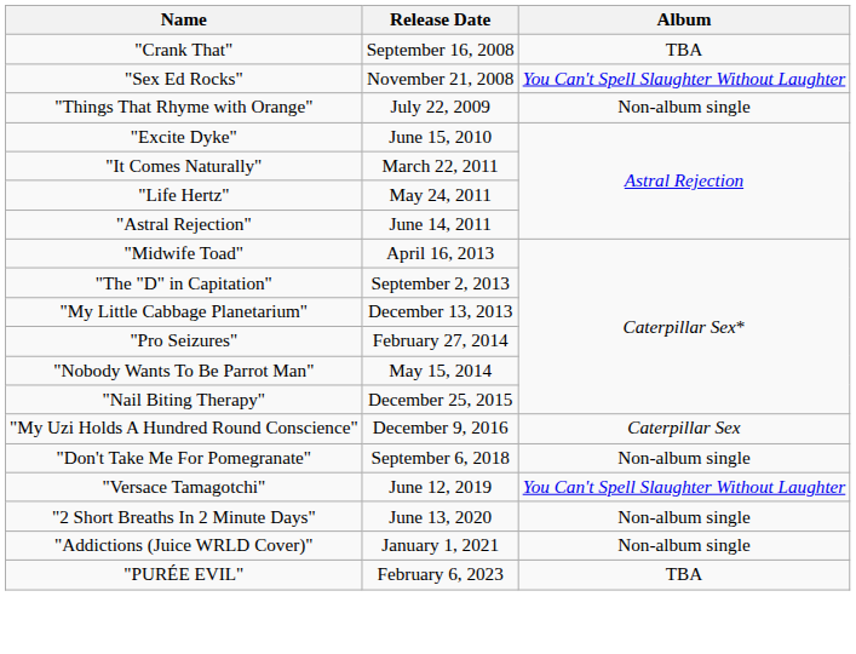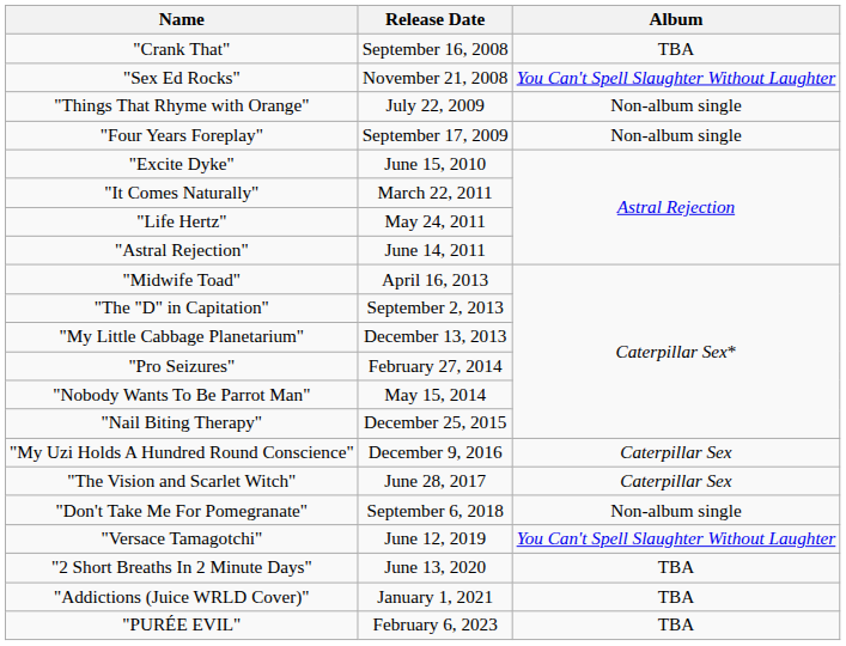 <table class="wikitable" style="text-align:center;">
 <tr>
 <th>Name</th>
 <th>Release Date</th>
 <th>Album</th>
 </tr>
 <tr>
 <td>"Crank That"</td>
 <td>September 16, 2008</td>
 <td>TBA</td>
 </tr>
 <tr>
 <td>"Sex Ed Rocks"</td>
 <td>November 21, 2008</td>
 <td><em><a href='#'>You Can't Spell Slaughter Without Laughter</a></em></td>
 </tr>
 <tr>
 <td>"Things That Rhyme with Orange"</td>
 <td>July 22, 2009</td>
+<td>Non-album single</td>
+</tr>
+<tr>
+<td>"Four Years Foreplay"</td>
+<td>September 17, 2009</td>
 <td>Non-album single</td>
 </tr>
 <tr>
 <td>"Excite Dyke"</td>
 <td>June 15, 2010</td>
 <td rowspan="4"><em><a href='#'>Astral Rejection</a></em></td>
 </tr>
 <tr>
 <td>"It Comes Naturally"</td>
 <td>March 22, 2011</td>
 </tr>
 <tr>
 <td>"Life Hertz"</td>
 <td>May 24, 2011</td>
 </tr>
 <tr>
 <td>"Astral Rejection"</td>
 <td>June 14, 2011</td>
 </tr>
 <tr>
 <td>"Midwife Toad"</td>
 <td>April 16, 2013</td>
 <td rowspan="6"><em>Caterpillar Sex</em>*</td>
 </tr>
 <tr>
 <td>"The "D" in Capitation"</td>
 <td>September 2, 2013</td>
 </tr>
 <tr>
 <td>"My Little Cabbage Planetarium"</td>
 <td>December 13, 2013</td>
 </tr>
 <tr>
 <td>"Pro Seizures"</td>
 <td>February 27, 2014</td>
 </tr>
 <tr>
 <td>"Nobody Wants To Be Parrot Man"</td>
 <td>May 15, 2014</td>
 </tr>
 <tr>
 <td>"Nail Biting Therapy"</td>
 <td>December 25, 2015</td>
 </tr>
 <tr>
 <td>"My Uzi Holds A Hundred Round Conscience"</td>
 <td>December 9, 2016</td>
 <td><em>Caterpillar Sex</em></td>
 </tr>
 <tr>
+<td>"The Vision and Scarlet Witch"</td>
+<td>June 28, 2017</td>
+<td><em>Caterpillar Sex</em></td>
+</tr>
+<tr>
 <td>"Don't Take Me For Pomegranate"</td>
 <td>September 6, 2018</td>
 <td>Non-album single</td>
 </tr>
 <tr>
 <td>"Versace Tamagotchi"</td>
 <td>June 12, 2019</td>
 <td><em><a href='#'>You Can't Spell Slaughter Without Laughter</a></em></td>
 </tr>
 <tr>
 <td>"2 Short Breaths In 2 Minute Days"</td>
 <td>June 13, 2020</td>
-<td>Non-album single</td>
+<td>TBA</td>
 </tr>
 <tr>
 <td>"Addictions (Juice WRLD Cover)" </td>
 <td>January 1, 2021</td>
-<td>Non-album single</td>
+<td>TBA</td>
 </tr>
 <tr>
 <td>"PURÉE EVIL" </td>
 <td>February 6, 2023</td>
 <td>TBA</td>
 </tr>
 </table>
